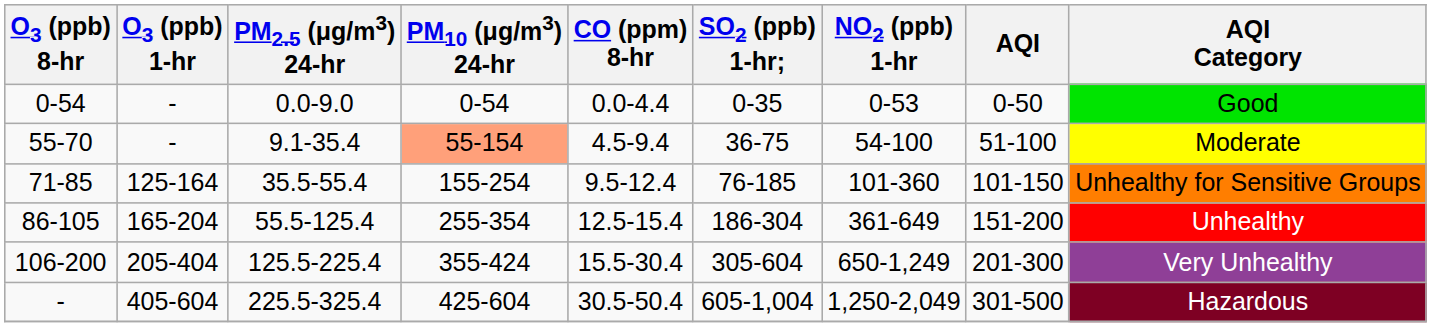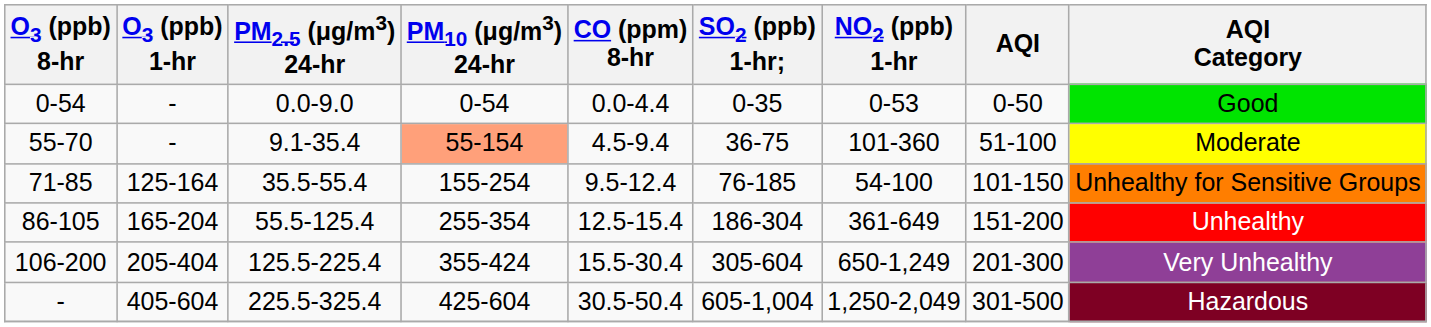 <table class="wikitable"style="text-align: center;">
 <tr>
 <th><strong><a href='#'>O<sub>3</sub></a> (ppb)</strong><br>8-hr</th>
 <th><strong><a href='#'>O<sub>3</sub></a> (ppb)</strong><br>1-hr</th>
 <th><strong><a href='#'>PM<sub>2.5</sub></a> (μg/m<sup>3</sup>)</strong><br>24-hr</th>
 <th><strong><a href='#'>PM<sub>10</sub></a> (μg/m<sup>3</sup>)</strong><br>24-hr</th>
 <th><strong><a href='#'>CO</a> (ppm)</strong><br>8-hr</th>
 <th><strong><a href='#'>SO<sub>2</sub></a> (ppb)</strong><br>1-hr; </th>
 <th><strong><a href='#'>NO<sub>2</sub></a> (ppb)</strong><br>1-hr</th>
 <th><strong>AQI</strong></th>
 <th><strong>AQI</strong><br><strong>Category</strong></th>
 </tr>
 <tr>
 <td>0-54</td>
 <td>-</td>
 <td>0.0-9.0</td>
 <td>0-54</td>
 <td>0.0-4.4</td>
 <td>0-35</td>
 <td>0-53</td>
 <td>0-50</td>
 <td style="background:#00e400;">Good</td>
 </tr>
 <tr>
 <td>55-70</td>
 <td>-</td>
 <td>9.1-35.4</td>
 <td style="background: lightsalmon;">55-154</td>
 <td>4.5-9.4</td>
 <td>36-75</td>
-<td>54-100</td>
+<td>101-360</td>
 <td>51-100</td>
 <td style="background:#ffff00;">Moderate</td>
 </tr>
 <tr>
 <td>71-85</td>
 <td>125-164</td>
 <td>35.5-55.4</td>
 <td>155-254</td>
 <td>9.5-12.4</td>
 <td>76-185</td>
-<td>101-360</td>
+<td>54-100</td>
 <td>101-150</td>
 <td style="background:#ff7e00;">Unhealthy for Sensitive Groups</td>
 </tr>
 <tr>
 <td>86-105</td>
 <td>165-204</td>
 <td>55.5-125.4</td>
 <td>255-354</td>
 <td>12.5-15.4</td>
 <td>186-304</td>
 <td>361-649</td>
 <td>151-200</td>
 <td style="background:#ff0000;color:#fff">Unhealthy</td>
 </tr>
 <tr>
 <td>106-200</td>
 <td>205-404</td>
 <td>125.5-225.4</td>
 <td>355-424</td>
 <td>15.5-30.4</td>
 <td>305-604</td>
 <td>650-1,249</td>
 <td>201-300</td>
 <td style="background:#8f3f97;color:#fff">Very Unhealthy</td>
 </tr>
 <tr>
 <td>-</td>
 <td>405-604</td>
 <td>225.5-325.4</td>
 <td>425-604</td>
 <td>30.5-50.4</td>
 <td>605-1,004</td>
 <td>1,250-2,049</td>
 <td>301-500</td>
 <td style="background:#7e0023;color:#fff">Hazardous</td>
 </tr>
 <tr>
 </tr>
 </table>
